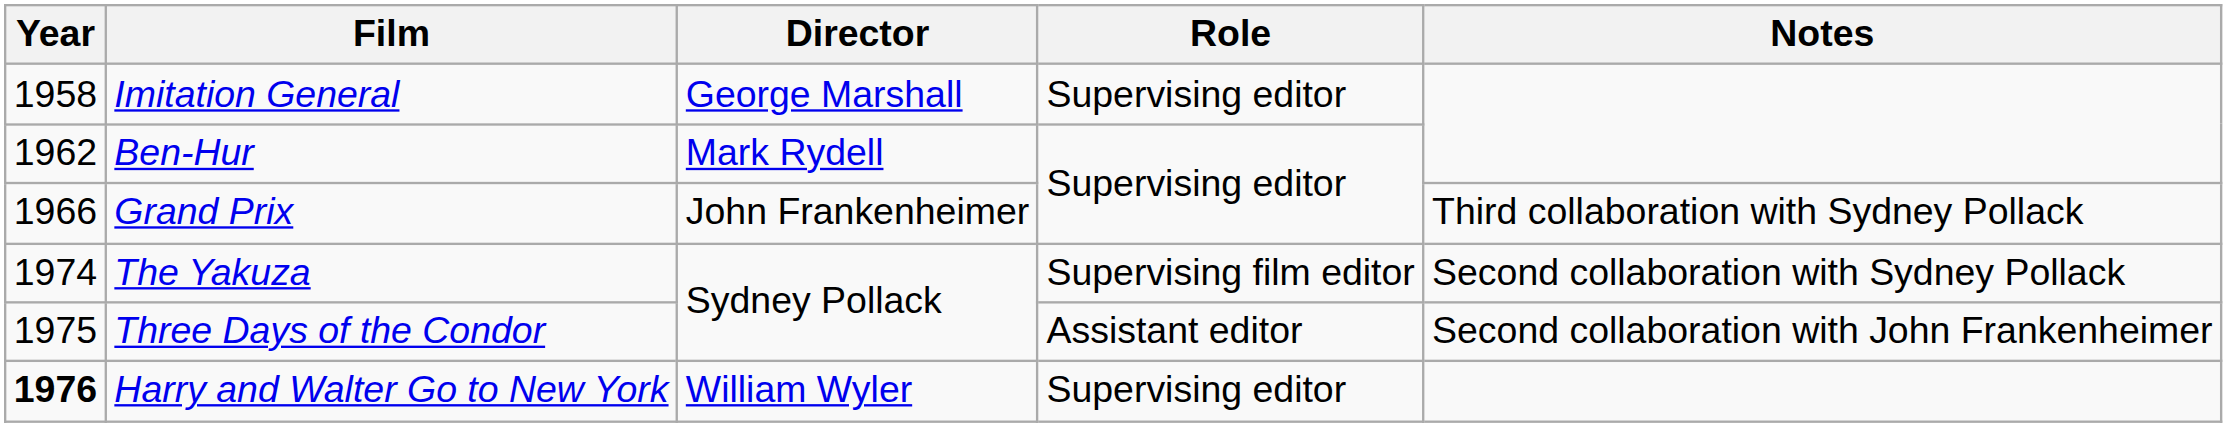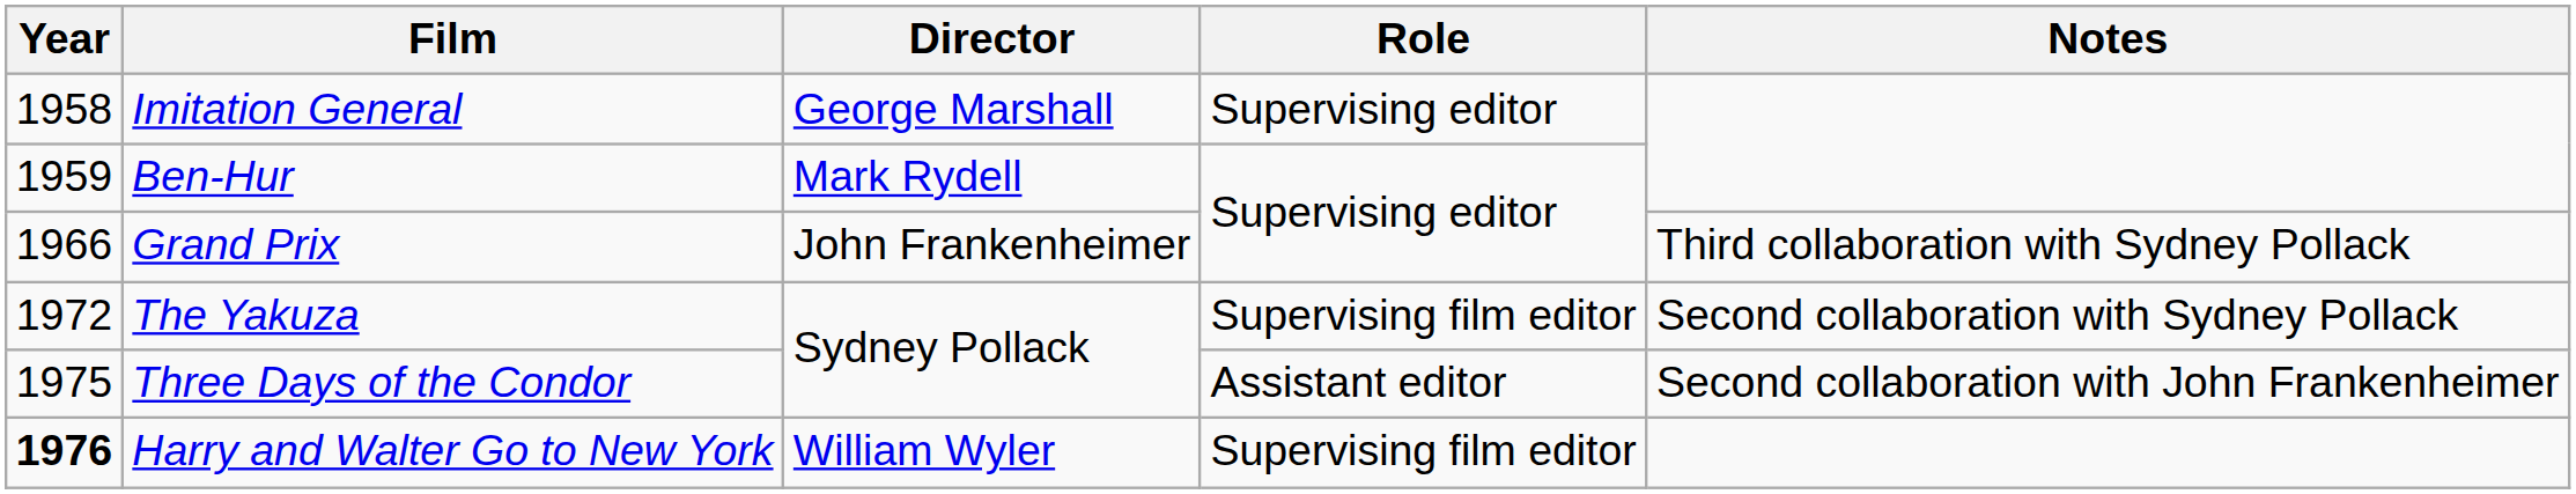 <table class="wikitable">
 <tr>
 <th>Year</th>
 <th>Film</th>
 <th>Director</th>
 <th>Role</th>
 <th>Notes</th>
 </tr>
 <tr>
 <td>1958</td>
 <td><em><a href='#'>Imitation General</a></em></td>
 <td><a href='#'>George Marshall</a></td>
 <td>Supervising editor</td>
 <td rowspan=2><small></small></td>
 </tr>
 <tr>
-<td>1962</td>
+<td>1959</td>
 <td><em><a href='#'>Ben-Hur</a></em></td>
 <td><a href='#'>Mark Rydell</a></td>
 <td rowspan=2>Supervising editor</td>
 </tr>
 <tr>
 <td>1966</td>
 <td><em><a href='#'>Grand Prix</a></em></td>
 <td>John Frankenheimer</td>
 <td>Third collaboration with Sydney Pollack</td>
 </tr>
 <tr>
-<td>1974</td>
+<td>1972</td>
 <td><em><a href='#'>The Yakuza</a></em></td>
 <td rowspan=2>Sydney Pollack</td>
 <td>Supervising film editor</td>
 <td>Second collaboration with Sydney Pollack</td>
 </tr>
 <tr>
 <td>1975</td>
 <td><em><a href='#'>Three Days of the Condor</a></em></td>
 <td>Assistant editor</td>
 <td>Second collaboration with John Frankenheimer</td>
 </tr>
 <tr>
 <td><strong>1976</strong></td>
 <td><em><a href='#'>Harry and Walter Go to New York</a></em></td>
 <td><a href='#'>William Wyler</a></td>
-<td>Supervising editor</td>
+<td>Supervising film editor</td>
 <td></td>
 </tr>
 </table>
